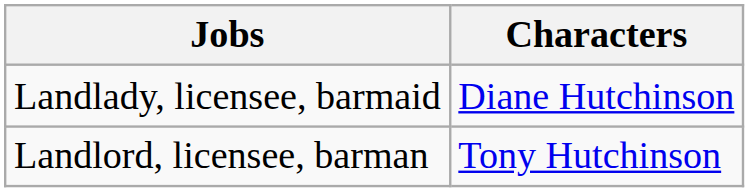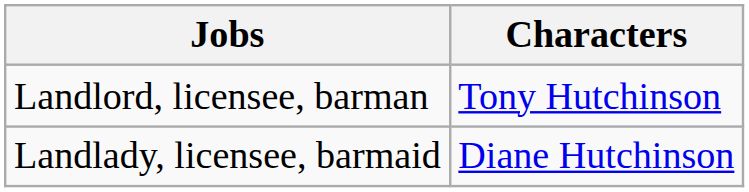 <table class="wikitable">
 <tr>
 <th>Jobs</th>
 <th>Characters</th>
 </tr>
 <tr>
+<td>Landlord, licensee, barman</td>
+<td><a href='#'>Tony Hutchinson</a></td>
+</tr>
+<tr>
 <td>Landlady, licensee, barmaid</td>
 <td><a href='#'>Diane Hutchinson</a></td>
 </tr>
-<tr>
-<td>Landlord, licensee, barman</td>
-<td><a href='#'>Tony Hutchinson</a></td>
-</tr>
 </table>
